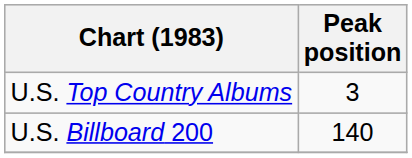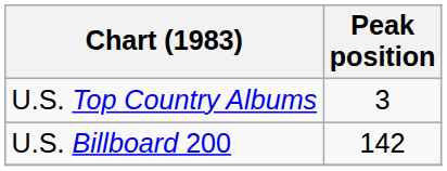 <table class="wikitable">
 <tr>
 <th>Chart (1983)</th>
 <th>Peak<br>position<br></th>
 </tr>
 <tr>
 <td>U.S. <em><a href='#'>Top Country Albums</a></em></td>
 <td align="center">3</td>
 </tr>
 <tr>
 <td>U.S. <a href='#'><em>Billboard</em> 200</a></td>
-<td align="center">140</td>
+<td align="center">142</td>
 </tr>
 <tr>
 </tr>
 </table>
